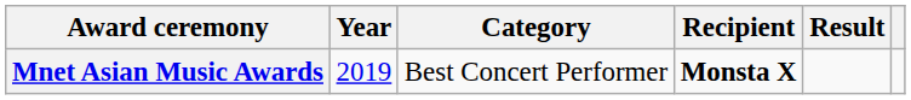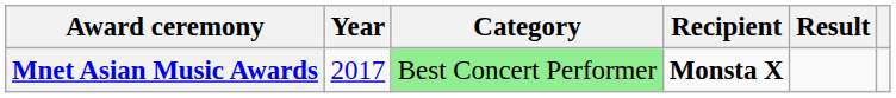 <table class="wikitable plainrowheaders" style="text-align:center;">
 <tr>
 <th scope="col">Award ceremony</th>
 <th scope="col">Year</th>
 <th scope="col">Category</th>
 <th scope="col">Recipient</th>
 <th scope="col">Result</th>
 <th scope="col" class="unsortable"></th>
 </tr>
 <tr>
 <th scope="row"><a href='#'>Mnet Asian Music Awards</a></th>
-<td><a href='#'>2019</a></td>
-<td>Best Concert Performer</td>
+<td><a href='#'>2017</a></td>
+<td style="background: lightgreen;">Best Concert Performer</td>
 <td><strong>Monsta X</strong></td>
 <td></td>
 <td></td>
 </tr>
 </table>
